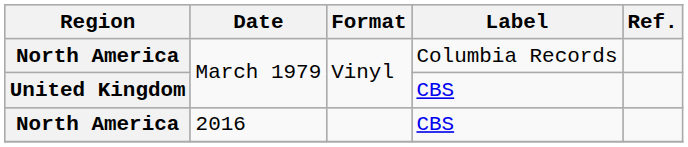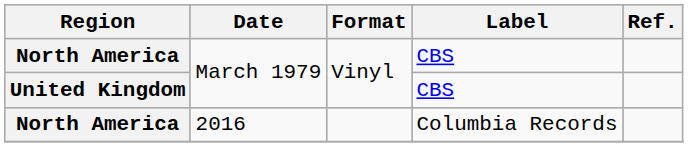 <table class="wikitable plainrowheaders">
 <tr>
 <th scope="col">Region</th>
 <th scope="col">Date</th>
 <th scope="col">Format</th>
 <th scope="col">Label</th>
 <th scope="col">Ref.</th>
 </tr>
 <tr>
 <th scope="row">North America</th>
 <td rowspan="2">March 1979</td>
 <td rowspan="2">Vinyl</td>
-<td>Columbia Records</td>
+<td><a href='#'>CBS</a></td>
 <td></td>
 </tr>
 <tr>
 <th scope="row">United Kingdom</th>
 <td><a href='#'>CBS</a></td>
 <td></td>
 </tr>
 <tr>
 <th scope="row">North America</th>
 <td>2016</td>
 <td></td>
-<td><a href='#'>CBS</a></td>
+<td>Columbia Records</td>
 <td></td>
 </tr>
 <tr>
 </tr>
 </table>
